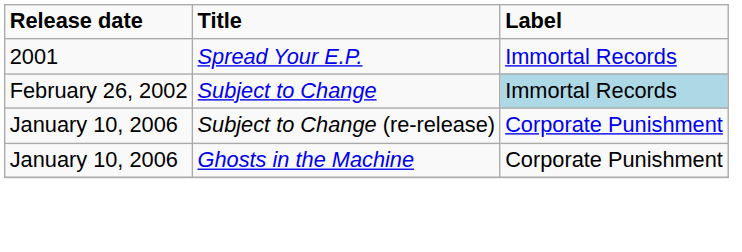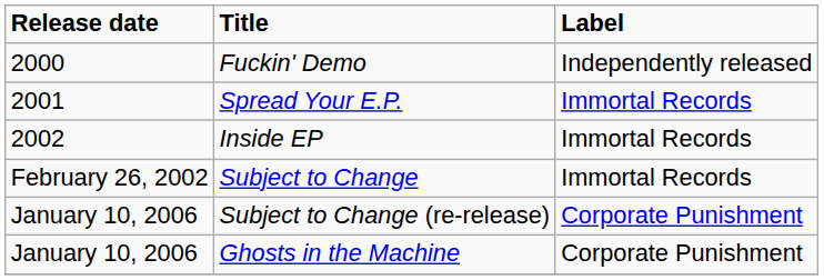 <table class="wikitable">
 <tr>
 <td><strong>Release date</strong></td>
 <td><strong>Title</strong></td>
 <td><strong>Label</strong></td>
 </tr>
 <tr>
+<td>2000</td>
+<td><em>Fuckin' Demo</em></td>
+<td>Independently released</td>
+</tr>
+<tr>
 <td>2001</td>
 <td><em><a href='#'>Spread Your E.P.</a></em></td>
 <td><a href='#'>Immortal Records</a></td>
 </tr>
 <tr>
+<td>2002</td>
+<td><em>Inside EP</em></td>
+<td>Immortal Records</td>
+</tr>
+<tr>
 <td>February 26, 2002</td>
 <td><em><a href='#'>Subject to Change</a></em></td>
-<td style="background: lightblue;">Immortal Records</td>
+<td>Immortal Records</td>
 </tr>
 <tr>
 <td>January 10, 2006</td>
 <td><em>Subject to Change</em> (re-release)</td>
 <td><a href='#'>Corporate Punishment</a></td>
 </tr>
 <tr>
 <td>January 10, 2006</td>
 <td><em><a href='#'>Ghosts in the Machine</a></em></td>
 <td>Corporate Punishment</td>
 </tr>
 <tr>
 </tr>
 </table>
